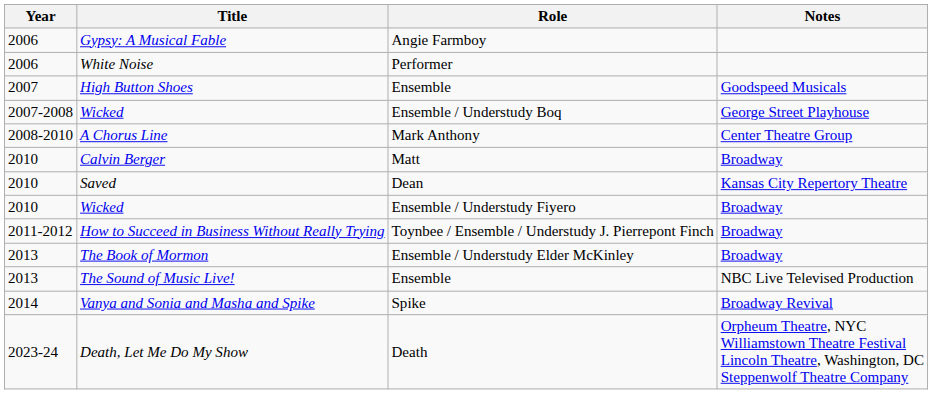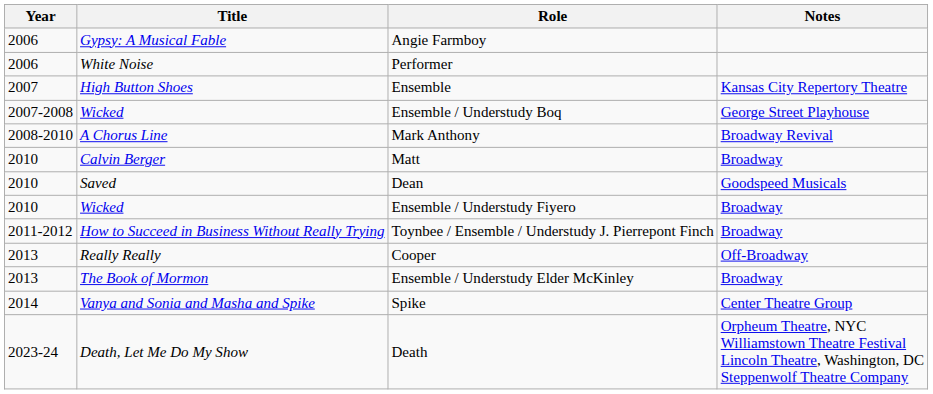 <table class="wikitable sortable">
 <tr>
 <th>Year</th>
 <th>Title</th>
 <th>Role</th>
 <th>Notes</th>
 </tr>
 <tr>
 <td>2006</td>
 <td><em><a href='#'>Gypsy: A Musical Fable</a></em></td>
 <td>Angie Farmboy</td>
 <td></td>
 </tr>
 <tr>
 <td>2006</td>
 <td><em>White Noise</em></td>
 <td>Performer</td>
 <td></td>
 </tr>
 <tr>
 <td>2007</td>
 <td><em><a href='#'>High Button Shoes</a></em></td>
 <td>Ensemble</td>
-<td><a href='#'>Goodspeed Musicals</a></td>
+<td><a href='#'>Kansas City Repertory Theatre</a></td>
 </tr>
 <tr>
 <td>2007-2008</td>
 <td><a href='#'><em>Wicked</em></a></td>
 <td>Ensemble / Understudy Boq</td>
 <td><a href='#'>George Street Playhouse</a></td>
 </tr>
 <tr>
 <td>2008-2010</td>
 <td><em><a href='#'>A Chorus Line</a></em></td>
 <td>Mark Anthony</td>
-<td><a href='#'>Center Theatre Group</a></td>
+<td><a href='#'>Broadway Revival</a></td>
 </tr>
 <tr>
 <td>2010</td>
 <td><em><a href='#'>Calvin Berger</a></em></td>
 <td>Matt</td>
 <td><a href='#'>Broadway</a></td>
 </tr>
 <tr>
 <td>2010</td>
 <td><em>Saved</em></td>
 <td>Dean</td>
-<td><a href='#'>Kansas City Repertory Theatre</a></td>
+<td><a href='#'>Goodspeed Musicals</a></td>
 </tr>
 <tr>
 <td>2010</td>
 <td><a href='#'><em>Wicked</em></a></td>
 <td>Ensemble / Understudy Fiyero</td>
 <td><a href='#'>Broadway</a></td>
 </tr>
 <tr>
 <td>2011-2012</td>
 <td><em><a href='#'>How to Succeed in Business Without Really Trying</a></em></td>
 <td>Toynbee / Ensemble / Understudy J. Pierrepont Finch</td>
 <td><a href='#'>Broadway</a></td>
 </tr>
 <tr>
 <td>2013</td>
+<td><em>Really Really</em></td>
+<td>Cooper</td>
+<td><a href='#'>Off-Broadway</a></td>
+</tr>
+<tr>
+<td>2013</td>
 <td><a href='#'><em>The Book of Mormon</em></a></td>
 <td>Ensemble / Understudy Elder McKinley</td>
 <td><a href='#'>Broadway</a></td>
 </tr>
 <tr>
-<td>2013</td>
-<td><em><a href='#'>The Sound of Music Live!</a></em></td>
-<td>Ensemble</td>
-<td>NBC Live Televised Production</td>
-</tr>
-<tr>
 <td>2014</td>
 <td><em><a href='#'>Vanya and Sonia and Masha and Spike</a></em></td>
 <td>Spike</td>
-<td><a href='#'>Broadway Revival</a></td>
+<td><a href='#'>Center Theatre Group</a></td>
 </tr>
 <tr>
 <td>2023-24</td>
 <td><em>Death, Let Me Do My Show</em></td>
 <td>Death</td>
 <td><a href='#'>Orpheum Theatre</a>, NYC<br><a href='#'>Williamstown Theatre Festival</a><br><a href='#'>Lincoln Theatre</a>, Washington, DC<br><a href='#'>Steppenwolf Theatre Company</a></td>
 </tr>
 </table>
